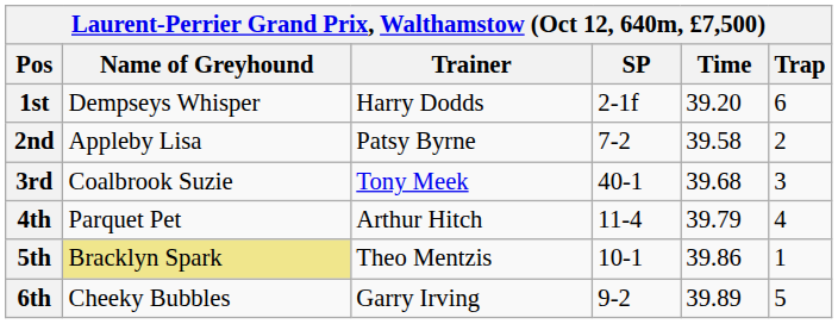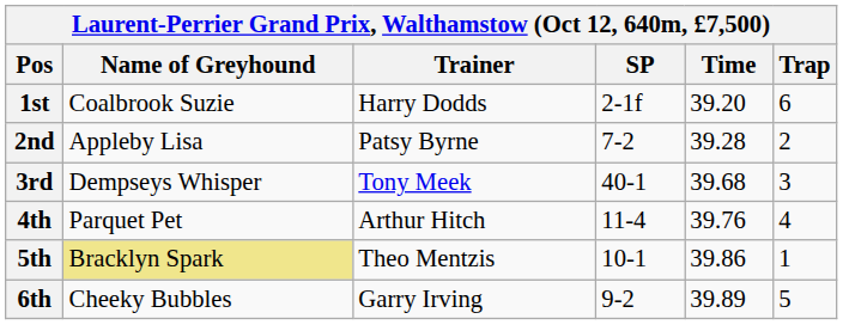 <table class="wikitable">
 <tr>
 <th colspan="6"><a href='#'>Laurent-Perrier Grand Prix</a>, <a href='#'>Walthamstow</a> (Oct 12, 640m, £7,500)</th>
 </tr>
 <tr>
 <th width=30>Pos</th>
 <th width=180>Name of Greyhound</th>
 <th width=150>Trainer</th>
 <th width=50>SP</th>
 <th width=50>Time</th>
 <th width=30>Trap</th>
 </tr>
 <tr>
 <th>1st</th>
-<td>Dempseys Whisper</td>
+<td>Coalbrook Suzie</td>
 <td>Harry Dodds</td>
 <td>2-1f</td>
 <td>39.20</td>
 <td>6</td>
 </tr>
 <tr>
 <th>2nd</th>
 <td>Appleby Lisa</td>
 <td>Patsy Byrne</td>
 <td>7-2</td>
-<td>39.58</td>
+<td>39.28</td>
 <td>2</td>
 </tr>
 <tr>
 <th>3rd</th>
-<td>Coalbrook Suzie</td>
+<td>Dempseys Whisper</td>
 <td><a href='#'>Tony Meek</a></td>
 <td>40-1</td>
 <td>39.68</td>
 <td>3</td>
 </tr>
 <tr>
 <th>4th</th>
 <td>Parquet Pet</td>
 <td>Arthur Hitch</td>
 <td>11-4</td>
-<td>39.79</td>
+<td>39.76</td>
 <td>4</td>
 </tr>
 <tr>
 <th>5th</th>
 <td style="background: khaki;">Bracklyn Spark</td>
 <td>Theo Mentzis</td>
 <td>10-1</td>
 <td>39.86</td>
 <td>1</td>
 </tr>
 <tr>
 <th>6th</th>
 <td>Cheeky Bubbles</td>
 <td>Garry Irving</td>
 <td>9-2</td>
 <td>39.89</td>
 <td>5</td>
 </tr>
 </table>
